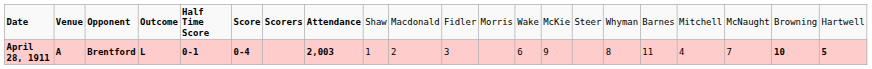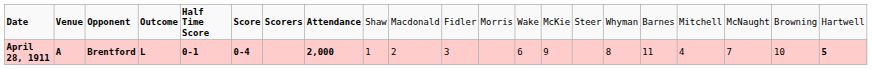 <table class="wikitable">
 <tr>
 <td><strong>Date</strong></td>
 <td><strong>Venue</strong></td>
 <td><strong>Opponent</strong></td>
 <td><strong>Outcome</strong></td>
 <td><strong>Half Time Score</strong></td>
 <td><strong>Score</strong></td>
 <td><strong>Scorers</strong></td>
 <td><strong>Attendance</strong></td>
 <td>Shaw</td>
 <td>Macdonald</td>
 <td>Fidler</td>
 <td>Morris</td>
 <td>Wake</td>
 <td>McKie</td>
 <td>Steer</td>
 <td>Whyman</td>
 <td>Barnes</td>
 <td>Mitchell</td>
 <td>McNaught</td>
 <td>Browning</td>
 <td>Hartwell</td>
 </tr>
 <tr bgcolor="#FFCCCC">
 <td><strong>April 28, 1911</strong></td>
 <td><strong>A</strong></td>
 <td><strong>Brentford</strong></td>
 <td><strong>L</strong></td>
 <td><strong>0-1</strong></td>
 <td><strong>0-4</strong></td>
 <td></td>
-<td><strong>2,003</strong></td>
+<td><strong>2,000</strong></td>
 <td>1</td>
 <td>2</td>
 <td>3</td>
 <td></td>
 <td>6</td>
 <td>9</td>
 <td></td>
 <td>8</td>
 <td>11</td>
 <td>4</td>
 <td>7</td>
-<td><strong>10</strong></td>
+<td>10</td>
 <td><strong>5</strong></td>
 </tr>
 </table>
